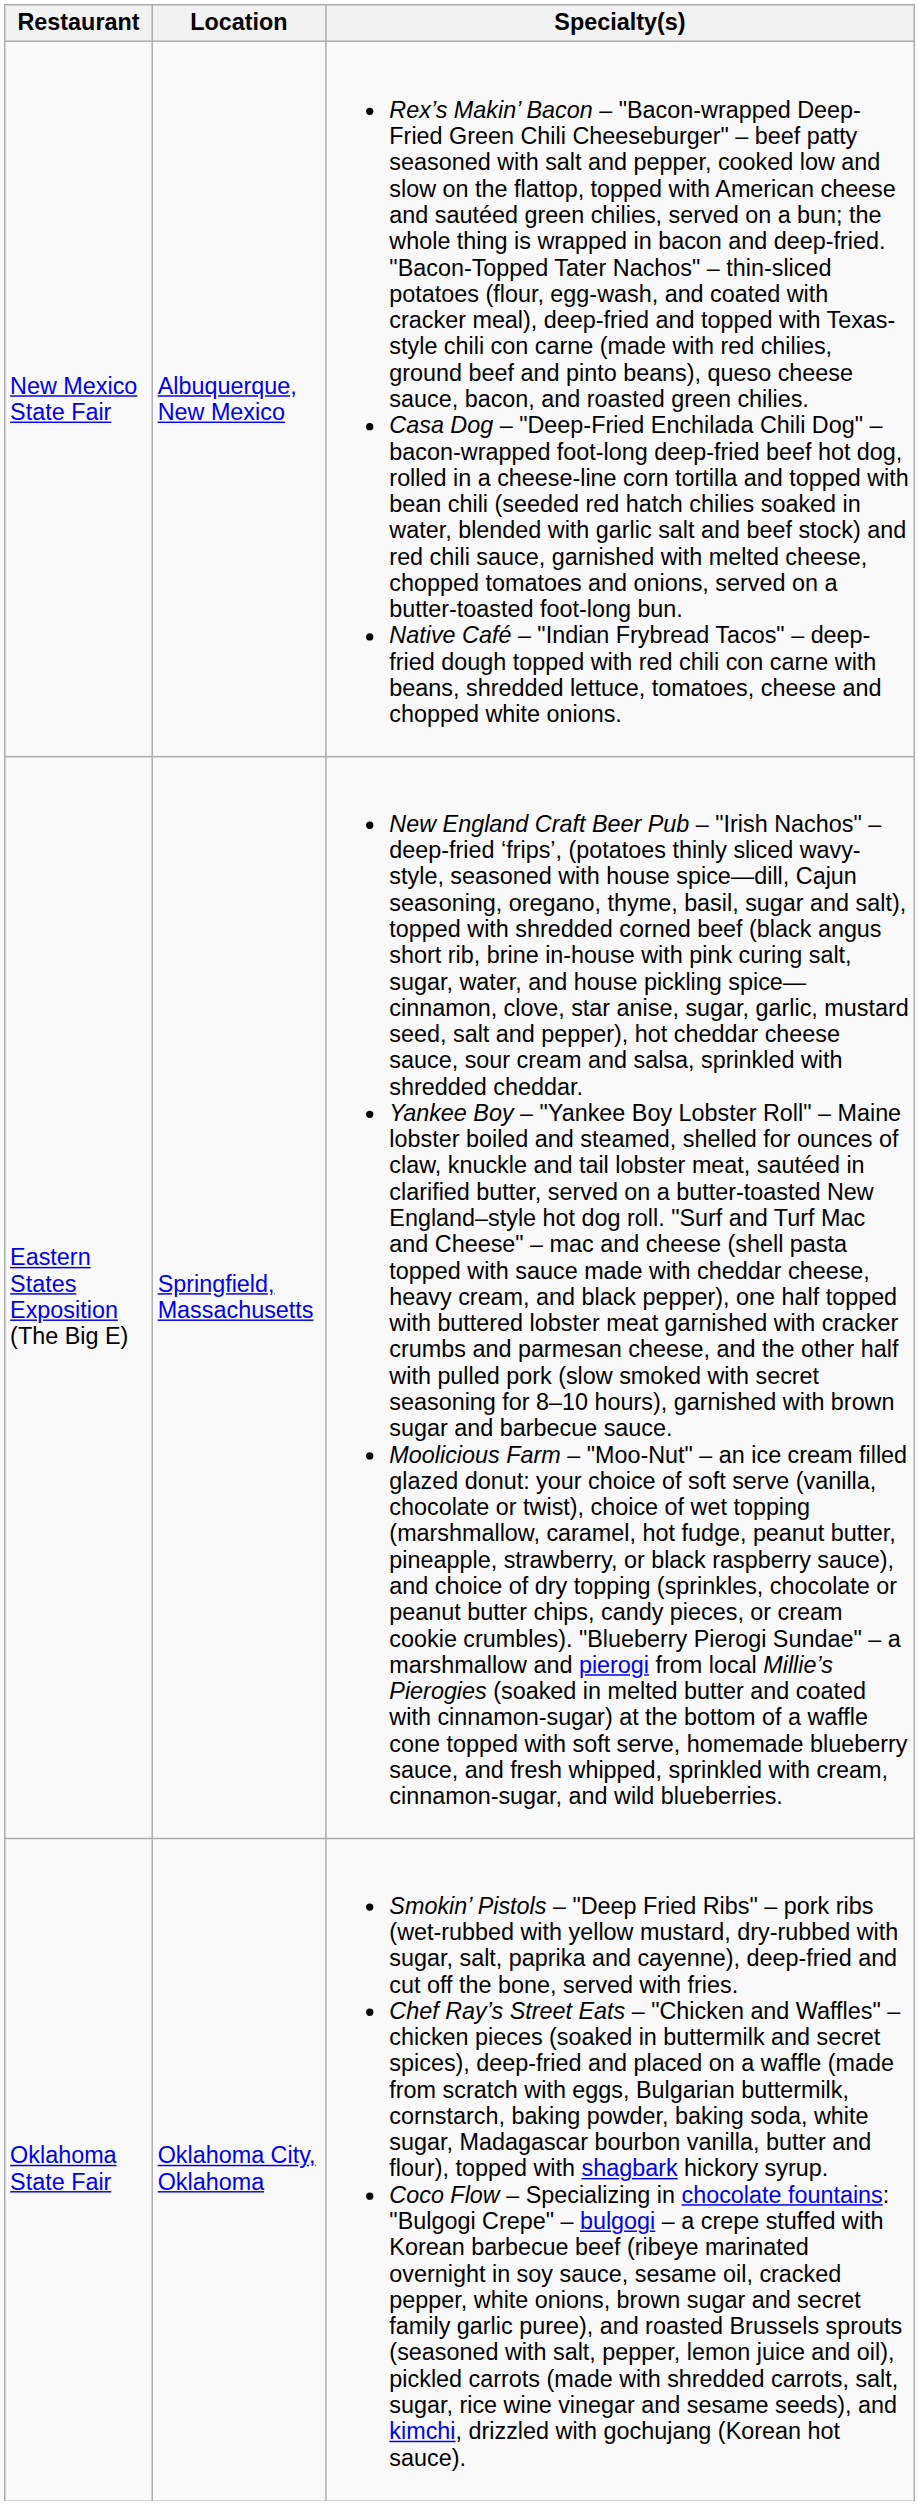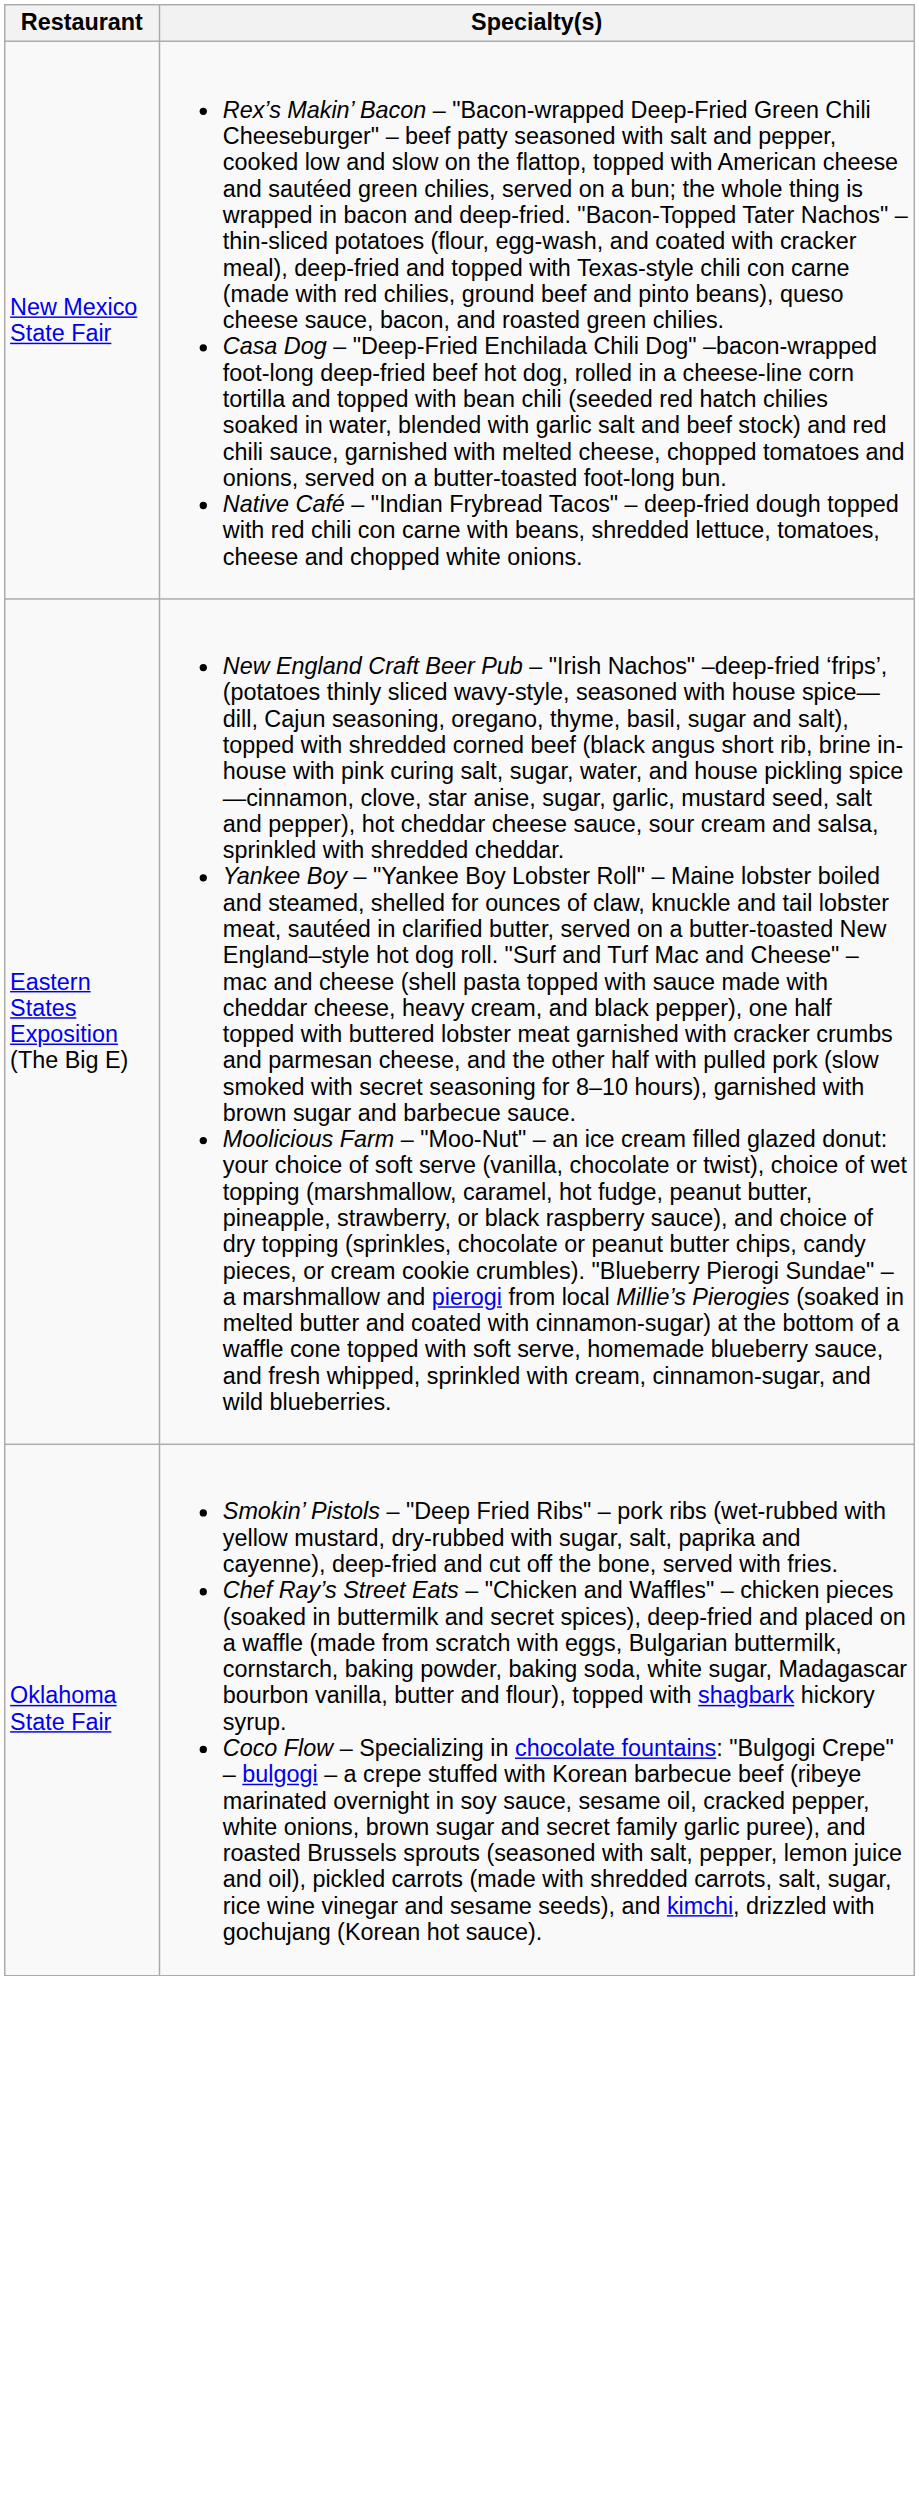 <table class="wikitable" style="width:100%;">
 <tr>
 <th>Restaurant</th>
-<th>Location</th>
 <th>Specialty(s)</th>
 </tr>
 <tr>
 <td><a href='#'>New Mexico State Fair</a></td>
-<td><a href='#'>Albuquerque, New Mexico</a></td>
 <td><br><ul><li><em>Rex’s Makin’ Bacon</em> – "Bacon-wrapped Deep-Fried Green Chili Cheeseburger" – beef patty seasoned with salt and pepper, cooked low and slow on the flattop, topped with American cheese and sautéed green chilies, served on a bun; the whole thing is wrapped in bacon and deep-fried. "Bacon-Topped Tater Nachos" – thin-sliced potatoes (flour, egg-wash, and coated with cracker meal), deep-fried and topped with Texas-style chili con carne (made with red chilies, ground beef and pinto beans), queso cheese sauce, bacon, and roasted green chilies.</li><li><em>Casa Dog</em> –  "Deep-Fried Enchilada Chili Dog" –bacon-wrapped foot-long deep-fried beef hot dog, rolled in a cheese-line corn tortilla and topped with bean chili (seeded red hatch chilies soaked in water, blended with garlic salt and beef stock) and red chili sauce, garnished with melted cheese, chopped tomatoes and onions, served on a butter-toasted foot-long bun.</li><li><em>Native Café</em> – "Indian Frybread Tacos" – deep-fried dough topped with red chili con carne with beans, shredded lettuce, tomatoes, cheese and chopped white onions.</li></ul></td>
 </tr>
 <tr>
 <td><a href='#'>Eastern States Exposition</a> (The Big E)</td>
-<td><a href='#'>Springfield, Massachusetts</a></td>
 <td><br><ul><li><em>New England Craft Beer Pub</em> – "Irish Nachos" –deep-fried ‘frips’, (potatoes thinly sliced wavy-style, seasoned with house spice—dill, Cajun seasoning, oregano, thyme, basil, sugar and salt), topped with shredded corned beef (black angus short rib, brine in-house with pink curing salt, sugar, water, and house pickling spice—cinnamon, clove, star anise, sugar, garlic, mustard seed, salt and pepper), hot cheddar cheese sauce, sour cream and salsa, sprinkled with shredded cheddar.</li><li><em>Yankee Boy</em> – "Yankee Boy Lobster Roll" – Maine lobster boiled and steamed, shelled for  ounces of claw, knuckle and tail lobster meat, sautéed in clarified butter, served on a butter-toasted New England–style hot dog roll. "Surf and Turf Mac and Cheese" – mac and cheese (shell pasta topped with sauce made with cheddar cheese, heavy cream, and black pepper), one half topped with buttered lobster meat garnished with cracker crumbs and parmesan cheese, and the other half with pulled pork (slow smoked with secret seasoning for 8–10 hours), garnished with brown sugar and barbecue sauce.</li><li><em>Moolicious Farm</em> – "Moo-Nut" – an ice cream filled glazed donut: your choice of soft serve (vanilla, chocolate or twist), choice of wet topping (marshmallow, caramel, hot fudge, peanut butter, pineapple, strawberry, or black raspberry sauce), and choice of dry topping (sprinkles, chocolate or peanut butter chips, candy pieces, or cream cookie crumbles). "Blueberry Pierogi Sundae" – a marshmallow and <a href='#'>pierogi</a> from local <em>Millie’s Pierogies</em> (soaked in melted butter and coated with cinnamon-sugar) at the bottom of a waffle cone topped with soft serve, homemade blueberry sauce, and fresh whipped, sprinkled with cream, cinnamon-sugar, and wild blueberries.</li></ul></td>
 </tr>
 <tr>
 <td><a href='#'>Oklahoma State Fair</a></td>
-<td><a href='#'>Oklahoma City, Oklahoma</a></td>
 <td><br><ul><li><em>Smokin’ Pistols</em> – "Deep Fried Ribs" – pork ribs (wet-rubbed with yellow mustard, dry-rubbed with sugar, salt, paprika and cayenne), deep-fried and cut off the bone, served with fries.</li><li><em>Chef Ray’s Street Eats</em> – "Chicken and Waffles" – chicken pieces (soaked in buttermilk and secret spices), deep-fried and placed on a waffle (made from scratch with eggs, Bulgarian buttermilk, cornstarch, baking powder, baking soda, white sugar, Madagascar bourbon vanilla, butter and flour), topped with <a href='#'>shagbark</a> hickory syrup.</li><li><em>Coco Flow</em> – Specializing in <a href='#'>chocolate fountains</a>: "Bulgogi Crepe" – <a href='#'>bulgogi</a> – a crepe stuffed with Korean barbecue beef (ribeye marinated overnight in soy sauce, sesame oil, cracked pepper, white onions, brown sugar and secret family garlic puree), and roasted Brussels sprouts (seasoned with salt, pepper, lemon juice and oil), pickled carrots (made with shredded carrots, salt, sugar, rice wine vinegar and sesame seeds), and <a href='#'>kimchi</a>, drizzled with gochujang (Korean hot sauce).</li></ul></td>
 </tr>
 </table>
